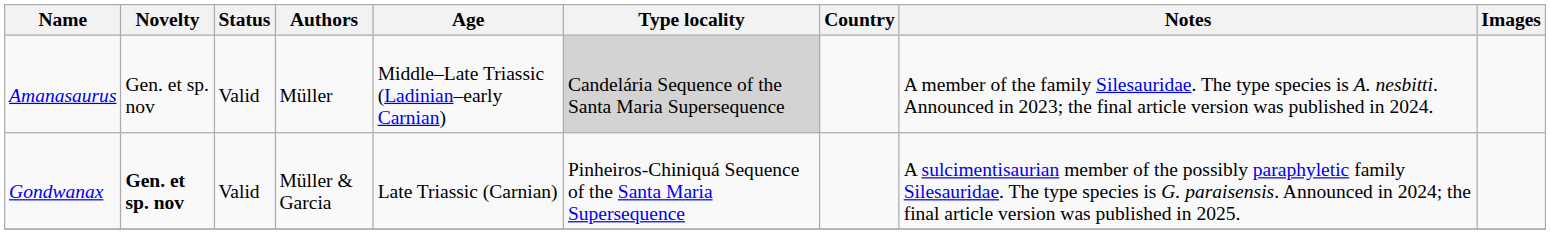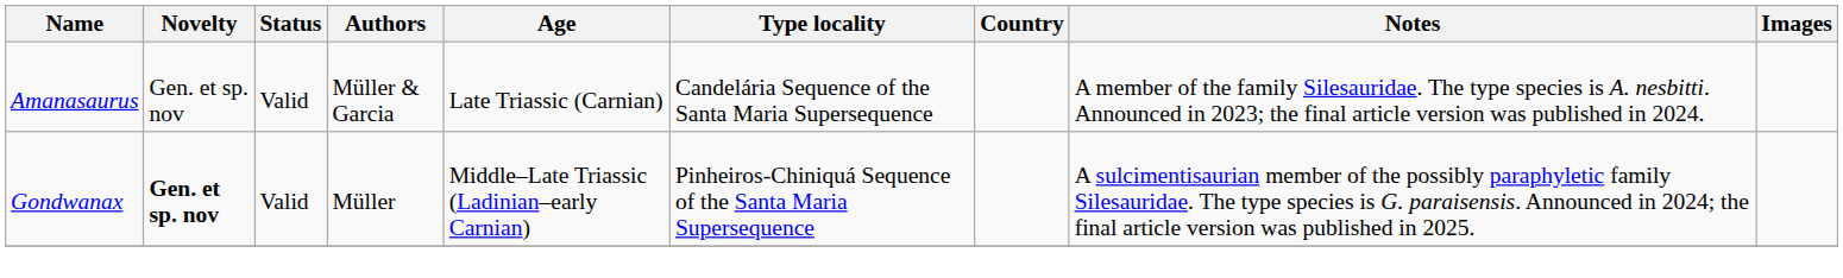 <table class="wikitable sortable" width="100%" align="center">
 <tr>
 <th>Name</th>
 <th>Novelty</th>
 <th>Status</th>
 <th>Authors</th>
 <th>Age</th>
 <th>Type locality</th>
 <th>Country</th>
 <th>Notes</th>
 <th>Images</th>
 </tr>
 <tr>
 <td><br><em><a href='#'>Amanasaurus</a></em></td>
 <td><br>Gen. et sp. nov</td>
 <td><br>Valid</td>
-<td><br>Müller</td>
-<td><br>Middle–Late Triassic (<a href='#'>Ladinian</a>–early <a href='#'>Carnian</a>)</td>
-<td style="background: lightgrey;"><br>Candelária Sequence of the Santa Maria Supersequence</td>
+<td><br>Müller & Garcia</td>
+<td><br>Late Triassic (Carnian)</td>
+<td><br>Candelária Sequence of the Santa Maria Supersequence</td>
 <td><br></td>
 <td><br>A member of the family <a href='#'>Silesauridae</a>. The type species is <em>A. nesbitti</em>. Announced in 2023; the final article version was published in 2024.</td>
 <td></td>
 </tr>
 <tr>
 <td><br><em><a href='#'>Gondwanax</a></em></td>
 <td><strong><br>Gen. et sp. nov</strong></td>
 <td><br>Valid</td>
-<td><br>Müller & Garcia</td>
-<td><br>Late Triassic (Carnian)</td>
+<td><br>Müller</td>
+<td><br>Middle–Late Triassic (<a href='#'>Ladinian</a>–early <a href='#'>Carnian</a>)</td>
 <td><br>Pinheiros-Chiniquá Sequence of the <a href='#'>Santa Maria Supersequence</a></td>
 <td><br></td>
 <td><br>A <a href='#'>sulcimentisaurian</a> member of the possibly <a href='#'>paraphyletic</a> family <a href='#'>Silesauridae</a>. The type species is <em>G. paraisensis</em>. Announced in 2024; the final article version was published in 2025.</td>
 <td></td>
 </tr>
 <tr>
 </tr>
 </table>
